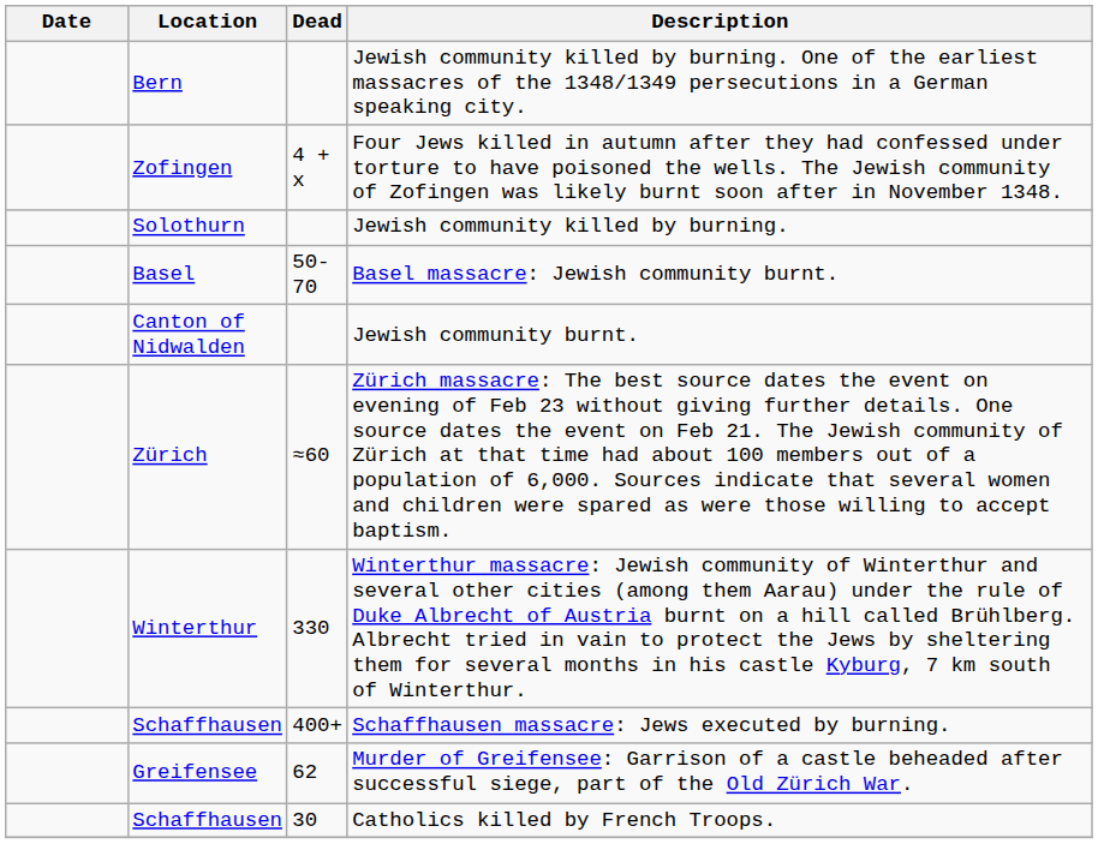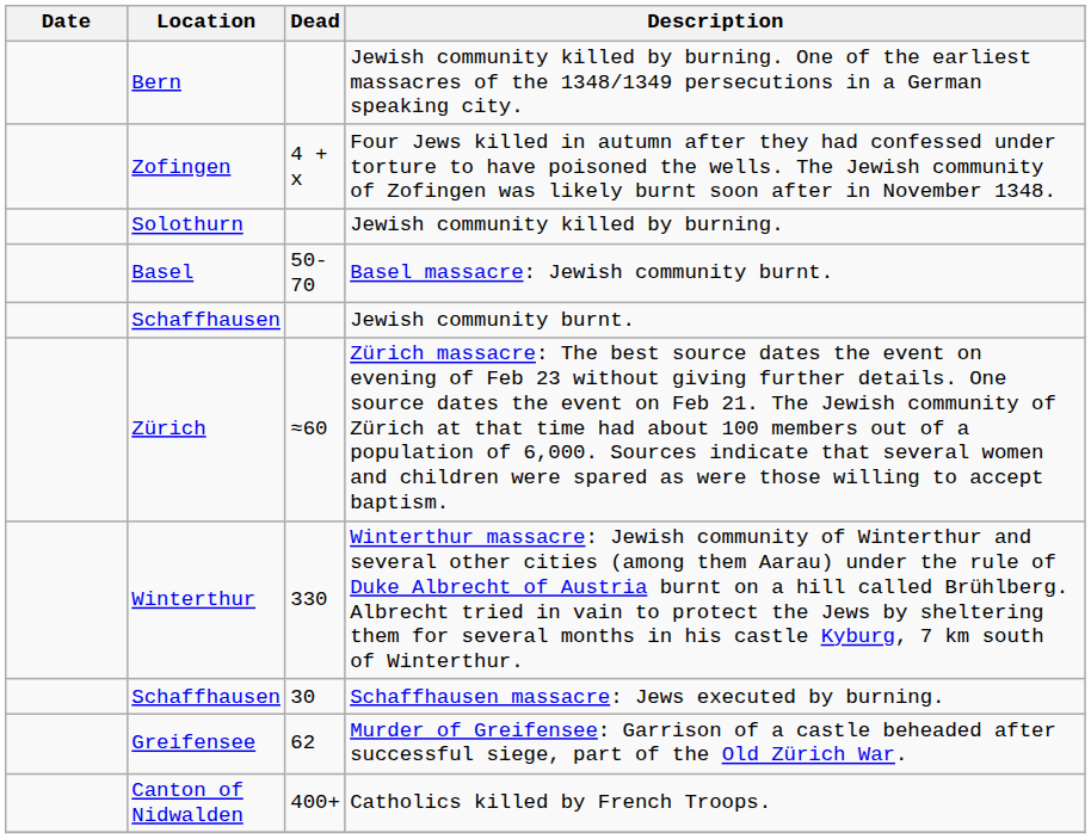 <table class="sortable wikitable" style="font-size:90%;">
 <tr>
 <th width=12%>Date</th>
 <th width=8%>Location</th>
 <th width=4%>Dead</th>
 <th class="unsortable" width=76%>Description</th>
 </tr>
 <tr>
 <td></td>
 <td><a href='#'>Bern</a></td>
 <td></td>
 <td>Jewish community killed by burning. One of the earliest massacres of the 1348/1349 persecutions in a German speaking city.</td>
 </tr>
 <tr>
 <td></td>
 <td><a href='#'>Zofingen</a></td>
 <td>4 + x</td>
 <td>Four Jews killed in autumn after they had confessed under torture to have poisoned the wells. The Jewish community of Zofingen was likely burnt soon after in November 1348.</td>
 </tr>
 <tr>
 <td></td>
 <td><a href='#'>Solothurn</a></td>
 <td></td>
 <td>Jewish community killed by burning.</td>
 </tr>
 <tr>
 <td></td>
 <td><a href='#'>Basel</a></td>
 <td>50-70</td>
 <td><a href='#'>Basel massacre</a>: Jewish community burnt.</td>
 </tr>
 <tr>
 <td></td>
-<td><a href='#'>Canton of Nidwalden</a></td>
+<td><a href='#'>Schaffhausen</a></td>
 <td></td>
 <td>Jewish community burnt.</td>
 </tr>
 <tr>
 <td></td>
 <td><a href='#'>Zürich</a></td>
 <td>≈60</td>
 <td><a href='#'>Zürich massacre</a>: The best source dates the event on evening of Feb 23 without giving further details. One source dates the event on Feb 21. The Jewish community of Zürich at that time had about 100 members out of a population of 6,000. Sources indicate that several women and children were spared as were those willing to accept baptism.</td>
 </tr>
 <tr>
 <td></td>
 <td><a href='#'>Winterthur</a></td>
 <td>330</td>
 <td><a href='#'>Winterthur massacre</a>: Jewish community of Winterthur and several other cities (among them Aarau) under the rule of <a href='#'>Duke Albrecht of Austria</a> burnt on a hill called Brühlberg. Albrecht tried in vain to protect the Jews by sheltering them for several months in his castle <a href='#'>Kyburg</a>, 7 km south of Winterthur.</td>
 </tr>
 <tr>
 <td></td>
 <td><a href='#'>Schaffhausen</a></td>
-<td>400+</td>
+<td>30</td>
 <td><a href='#'>Schaffhausen massacre</a>: Jews executed by burning.</td>
 </tr>
 <tr>
 <td></td>
 <td><a href='#'>Greifensee</a></td>
 <td>62</td>
 <td><a href='#'>Murder of Greifensee</a>: Garrison of a castle beheaded after successful siege, part of the <a href='#'>Old Zürich War</a>.</td>
 </tr>
 <tr>
 <td></td>
-<td><a href='#'>Schaffhausen</a></td>
-<td>30</td>
+<td><a href='#'>Canton of Nidwalden</a></td>
+<td>400+</td>
 <td>Catholics killed by French Troops.</td>
 </tr>
 <tr>
 </tr>
 </table>
